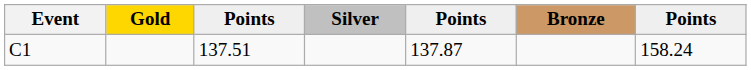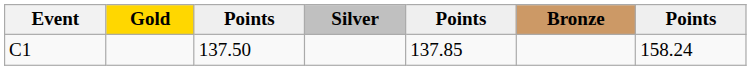 <table class="wikitable" width=100%>
 <tr>
 <th>Event</th>
 <td align=center bgcolor="gold"><strong>Gold</strong></td>
 <td align=center bgcolor="EFEFEF"><strong>Points</strong></td>
 <td align=center bgcolor="silver"><strong>Silver</strong></td>
 <td align=center bgcolor="EFEFEF"><strong>Points</strong></td>
 <td align=center bgcolor="CC9966"><strong>Bronze</strong></td>
 <td align=center bgcolor="EFEFEF"><strong>Points</strong></td>
 </tr>
 <tr>
 <td>C1</td>
 <td></td>
-<td>137.51</td>
+<td>137.50</td>
 <td></td>
-<td>137.87</td>
+<td>137.85</td>
 <td></td>
 <td>158.24</td>
 </tr>
 </table>
